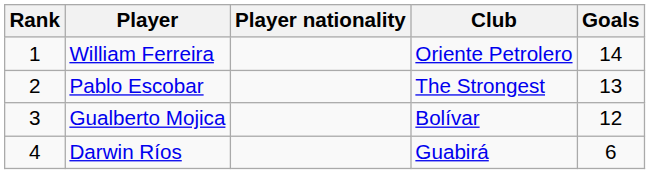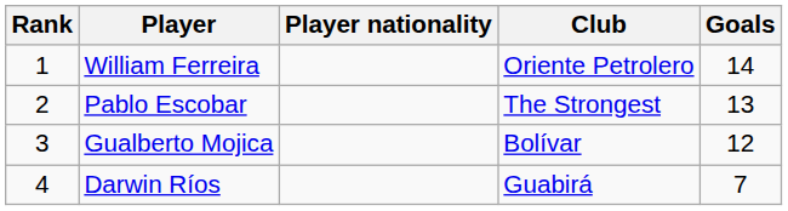 <table class="wikitable">
 <tr>
 <th>Rank</th>
 <th>Player</th>
 <th>Player nationality</th>
 <th>Club</th>
 <th>Goals</th>
 </tr>
 <tr>
 <td align=center>1</td>
 <td><a href='#'>William Ferreira</a></td>
 <td></td>
 <td><a href='#'>Oriente Petrolero</a></td>
 <td align=center>14</td>
 </tr>
 <tr>
 <td align=center>2</td>
 <td><a href='#'>Pablo Escobar</a></td>
 <td></td>
 <td><a href='#'>The Strongest</a></td>
 <td align=center>13</td>
 </tr>
 <tr>
 <td align=center>3</td>
 <td><a href='#'>Gualberto Mojica</a></td>
 <td></td>
 <td><a href='#'>Bolívar</a></td>
 <td align=center>12</td>
 </tr>
 <tr>
 <td align=center>4</td>
 <td><a href='#'>Darwin Ríos</a></td>
 <td></td>
 <td><a href='#'>Guabirá</a></td>
-<td align=center>6</td>
+<td align=center>7</td>
 </tr>
 </table>
